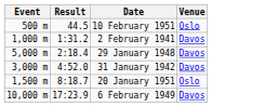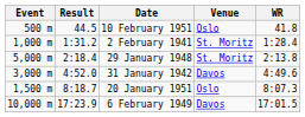 <table class="wikitable" style="text-align:right">
 <tr>
 <th>Event</th>
 <th>Result</th>
 <th>Date</th>
 <th>Venue</th>
+<th>WR</th>
 </tr>
 <tr>
 <td>500 m</td>
 <td>44.5</td>
 <td>10 February 1951</td>
 <td align="left"><a href='#'>Oslo</a></td>
+<td>41.8</td>
 </tr>
 <tr>
 <td>1,000 m</td>
 <td>1:31.2</td>
 <td>2 February 1941</td>
-<td align="left"><a href='#'>Davos</a></td>
+<td align="left"><a href='#'>St. Moritz</a></td>
+<td>1:28.4</td>
 </tr>
 <tr>
 <td>5,000 m</td>
 <td>2:18.4</td>
 <td>29 January 1948</td>
-<td align="left"><a href='#'>Davos</a></td>
+<td align="left"><a href='#'>St. Moritz</a></td>
+<td>2:13.8</td>
 </tr>
 <tr>
 <td>3,000 m</td>
 <td>4:52.0</td>
 <td>31 January 1942</td>
 <td align="left"><a href='#'>Davos</a></td>
+<td>4:49.6</td>
 </tr>
 <tr>
 <td>1,500 m</td>
 <td>8:18.7</td>
 <td>20 January 1951</td>
 <td align="left"><a href='#'>Oslo</a></td>
+<td>8:07.3</td>
 </tr>
 <tr>
 <td>10,000 m</td>
 <td>17:23.9</td>
 <td>6 February 1949</td>
 <td align="left"><a href='#'>Davos</a></td>
+<td>17:01.5</td>
 </tr>
 </table>
